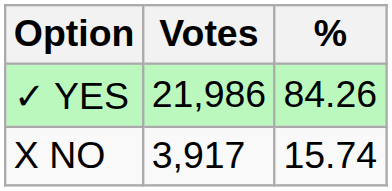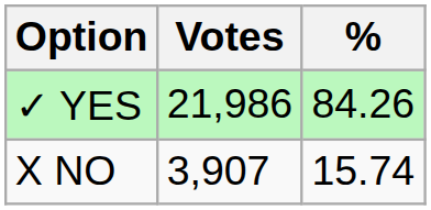 <table class="wikitable">
 <tr>
 <th>Option</th>
 <th>Votes</th>
 <th>%</th>
 </tr>
 <tr>
 <td style=background:#bbf8be>✓ YES</td>
 <td style=background:#bbf8be>21,986</td>
 <td style=background:#bbf8be>84.26</td>
 </tr>
 <tr>
 <td>X NO</td>
-<td>3,917</td>
+<td>3,907</td>
 <td>15.74</td>
 </tr>
 </table>
